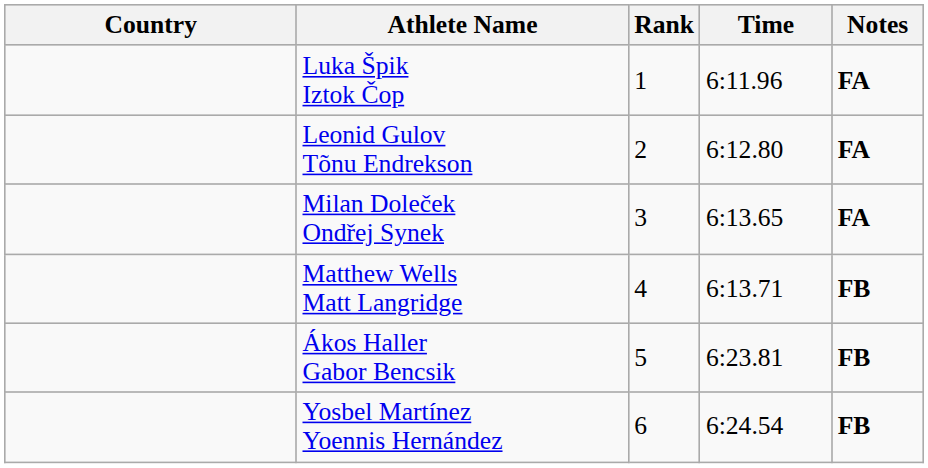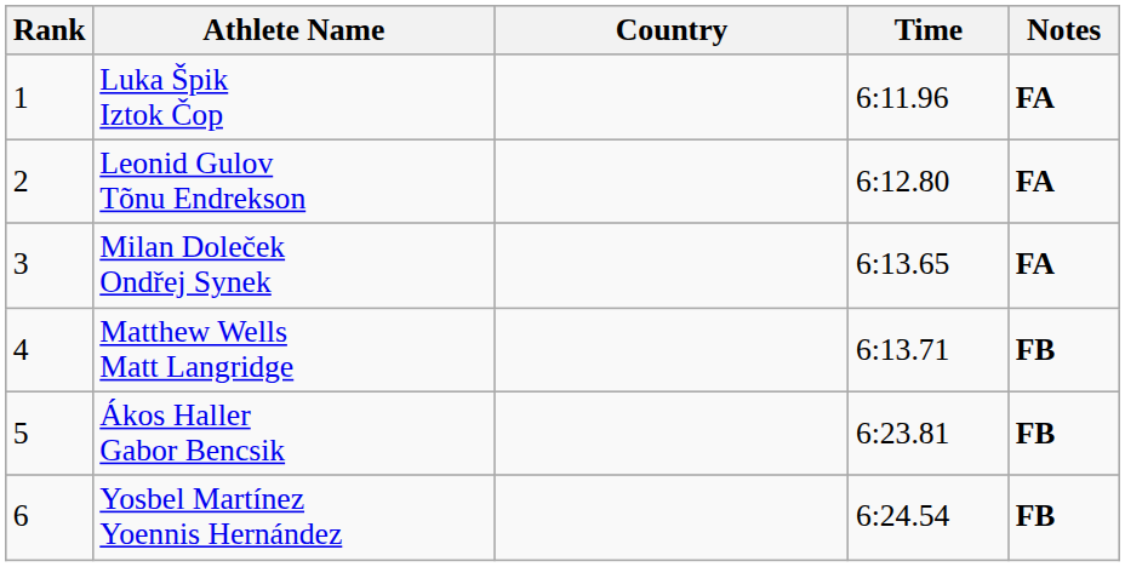 <table class="wikitable">
 <tr>
+<th width=25>Rank</th>
+<th width=200>Athlete Name</th>
 <th width=175>Country</th>
-<th width=200>Athlete Name</th>
-<th width=25>Rank</th>
 <th width=75>Time</th>
 <th width=50>Notes</th>
 </tr>
 <tr>
+<td>1</td>
+<td><a href='#'>Luka Špik</a> <br> <a href='#'>Iztok Čop</a></td>
 <td></td>
-<td><a href='#'>Luka Špik</a> <br> <a href='#'>Iztok Čop</a></td>
-<td>1</td>
 <td>6:11.96</td>
 <td><strong>FA</strong></td>
 </tr>
 <tr>
+<td>2</td>
+<td><a href='#'>Leonid Gulov</a> <br> <a href='#'>Tõnu Endrekson</a></td>
 <td></td>
-<td><a href='#'>Leonid Gulov</a> <br> <a href='#'>Tõnu Endrekson</a></td>
-<td>2</td>
 <td>6:12.80</td>
 <td><strong>FA</strong></td>
 </tr>
 <tr>
+<td>3</td>
+<td><a href='#'>Milan Doleček</a> <br> <a href='#'>Ondřej Synek</a></td>
 <td></td>
-<td><a href='#'>Milan Doleček</a> <br> <a href='#'>Ondřej Synek</a></td>
-<td>3</td>
 <td>6:13.65</td>
 <td><strong>FA</strong></td>
 </tr>
 <tr>
+<td>4</td>
+<td><a href='#'>Matthew Wells</a> <br> <a href='#'>Matt Langridge</a></td>
 <td></td>
-<td><a href='#'>Matthew Wells</a> <br> <a href='#'>Matt Langridge</a></td>
-<td>4</td>
 <td>6:13.71</td>
 <td><strong>FB</strong></td>
 </tr>
 <tr>
+<td>5</td>
+<td><a href='#'>Ákos Haller</a> <br> <a href='#'>Gabor Bencsik</a></td>
 <td></td>
-<td><a href='#'>Ákos Haller</a> <br> <a href='#'>Gabor Bencsik</a></td>
-<td>5</td>
 <td>6:23.81</td>
 <td><strong>FB</strong></td>
 </tr>
 <tr>
+<td>6</td>
+<td><a href='#'>Yosbel Martínez</a> <br> <a href='#'>Yoennis Hernández</a></td>
 <td></td>
-<td><a href='#'>Yosbel Martínez</a> <br> <a href='#'>Yoennis Hernández</a></td>
-<td>6</td>
 <td>6:24.54</td>
 <td><strong>FB</strong></td>
 </tr>
 </table>
